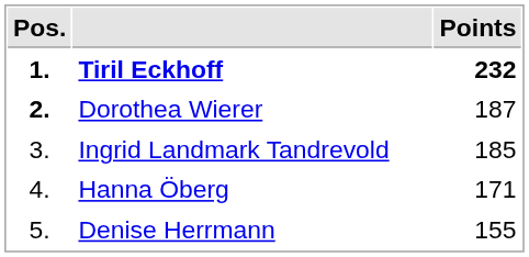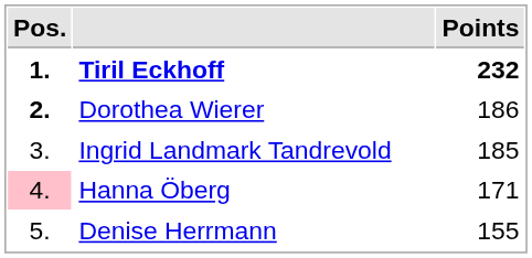 <table cellspacing="1" cellpadding="3" style="border:1px solid #AAAAAA;font-size:90%">
 <tr bgcolor="#E4E4E4">
 <th style="border-bottom:1px solid #AAAAAA" width=10>Pos.</th>
 <th style="border-bottom:1px solid #AAAAAA" width=200></th>
 <th style="border-bottom:1px solid #AAAAAA" width=20>Points</th>
 </tr>
 <tr>
 <td align="center"><strong>1.</strong></td>
 <td> <strong><a href='#'>Tiril Eckhoff</a></strong></td>
 <td align="right"><strong>232</strong></td>
 </tr>
 <tr>
 <td align="center"><strong>2.</strong></td>
 <td> <a href='#'>Dorothea Wierer</a></td>
-<td align="right">187</td>
+<td align="right">186</td>
 </tr>
 <tr>
 <td align="center">3.</td>
 <td> <a href='#'>Ingrid Landmark Tandrevold</a></td>
 <td align="right">185</td>
 </tr>
 <tr>
-<td align="center">4.</td>
+<td align="center" style="background: pink;">4.</td>
 <td> <a href='#'>Hanna Öberg</a></td>
 <td align="right">171</td>
 </tr>
 <tr>
 <td align="center">5.</td>
 <td> <a href='#'>Denise Herrmann</a></td>
 <td align="right">155</td>
 </tr>
 </table>
